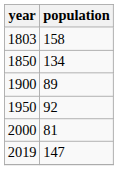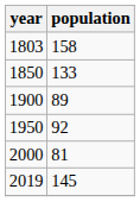 <table class="wikitable">
 <tr>
 <th>year</th>
 <th>population</th>
 </tr>
 <tr>
 <td>1803</td>
 <td>158</td>
 </tr>
 <tr>
 <td>1850</td>
-<td>134</td>
+<td>133</td>
 </tr>
 <tr>
 <td>1900</td>
 <td>89</td>
 </tr>
 <tr>
 <td>1950</td>
 <td>92</td>
 </tr>
 <tr>
 <td>2000</td>
 <td>81</td>
 </tr>
 <tr>
 <td>2019</td>
-<td>147</td>
+<td>145</td>
 </tr>
 <tr>
 </tr>
 </table>
